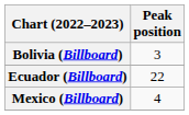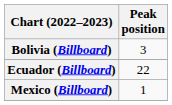 <table class="wikitable sortable plainrowheaders" style="text-align:center">
 <tr>
 <th scope="col">Chart (2022–2023)</th>
 <th scope="col">Peak<br>position</th>
 </tr>
 <tr>
 <th scope="row">Bolivia (<em><a href='#'>Billboard</a></em>)</th>
 <td>3</td>
 </tr>
 <tr>
 </tr>
 <tr>
 <th scope="row">Ecuador (<em><a href='#'>Billboard</a></em>)</th>
 <td>22</td>
 </tr>
 <tr>
 <th scope="row">Mexico (<em><a href='#'>Billboard</a></em>)</th>
-<td>4</td>
+<td>1</td>
 </tr>
 <tr>
 </tr>
 <tr>
 </tr>
 <tr>
 </tr>
 <tr>
 </tr>
 </table>
